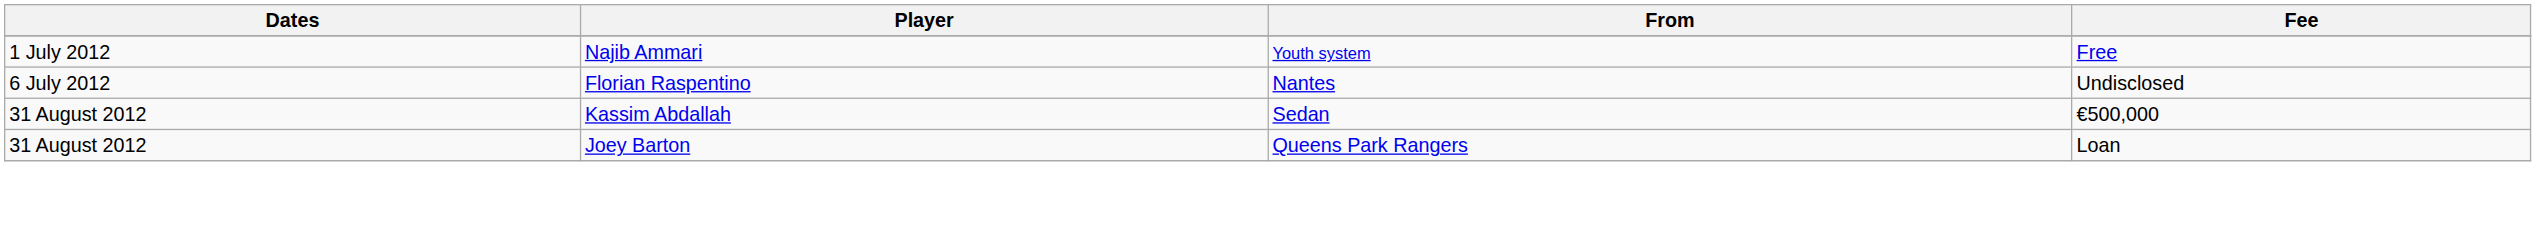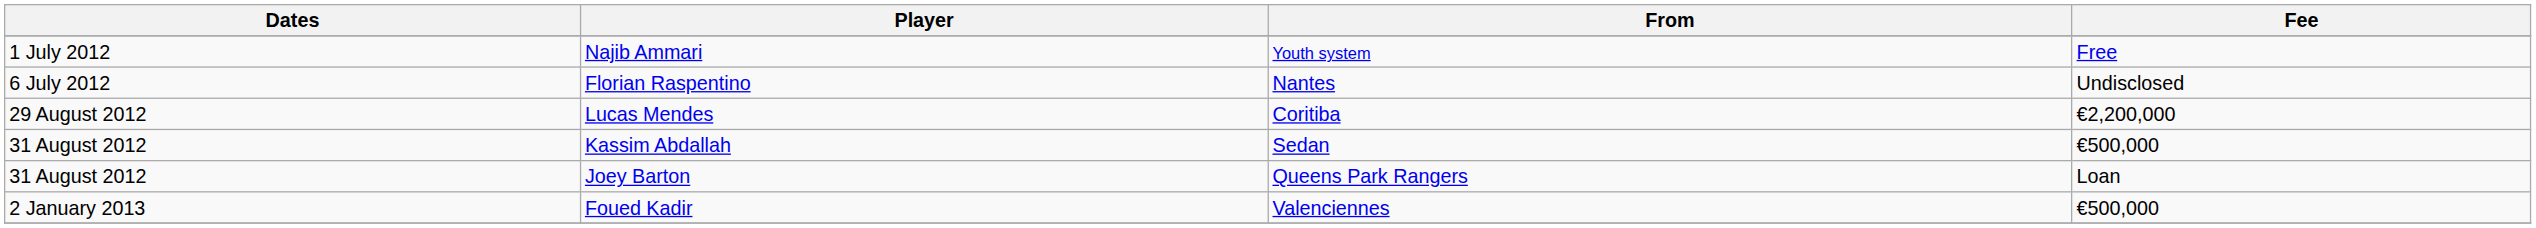 <table class="wikitable" style="text-align:center; font-size:95%;width:98%; text-align:left">
 <tr>
 <th>Dates</th>
 <th>Player</th>
 <th>From</th>
 <th>Fee</th>
 </tr>
 <tr>
 </tr>
 <tr>
 <td>1 July 2012</td>
 <td>  <a href='#'>Najib Ammari</a></td>
 <td><small><a href='#'>Youth system</a></small></td>
 <td><a href='#'>Free</a></td>
 </tr>
 <tr>
 <td>6 July 2012</td>
 <td> <a href='#'>Florian Raspentino</a></td>
 <td> <a href='#'>Nantes</a></td>
 <td>Undisclosed</td>
 </tr>
 <tr>
+<td>29 August 2012</td>
+<td> <a href='#'>Lucas Mendes</a></td>
+<td> <a href='#'>Coritiba</a></td>
+<td>€2,200,000</td>
+</tr>
+<tr>
 <td>31 August 2012</td>
 <td> <a href='#'>Kassim Abdallah</a></td>
 <td> <a href='#'>Sedan</a></td>
 <td>€500,000</td>
 </tr>
 <tr>
 <td>31 August 2012</td>
 <td> <a href='#'>Joey Barton</a></td>
 <td> <a href='#'>Queens Park Rangers</a></td>
 <td>Loan</td>
 </tr>
 <tr>
+<td>2 January 2013</td>
+<td> <a href='#'>Foued Kadir</a></td>
+<td> <a href='#'>Valenciennes</a></td>
+<td>€500,000</td>
+</tr>
+<tr>
 </tr>
 </table>
